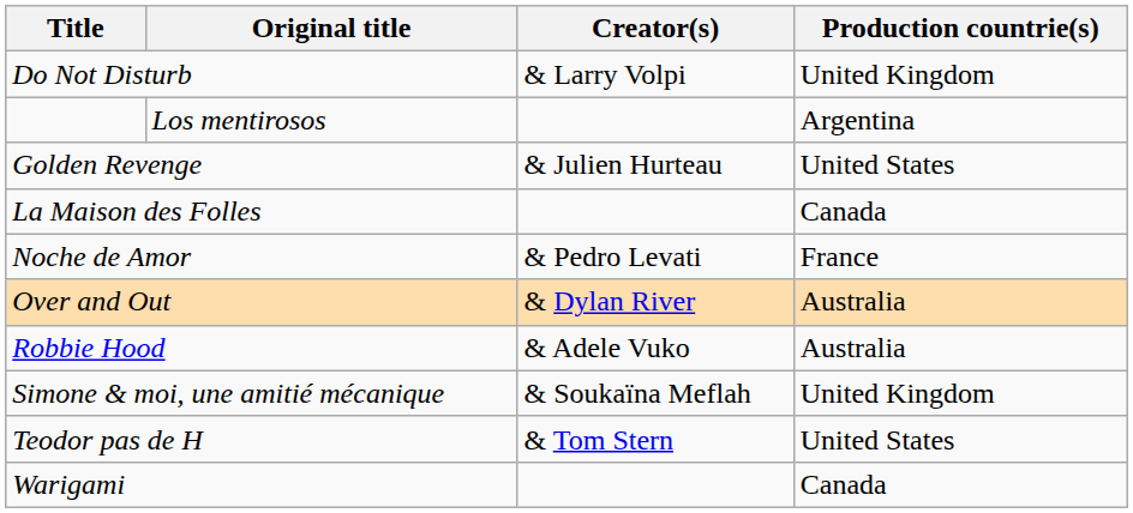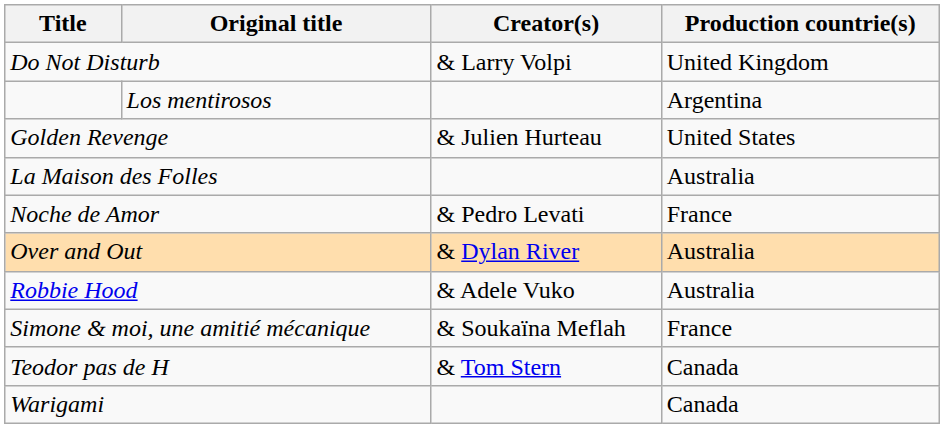 <table class="sortable wikitable" style="width:100%; margin-bottom:4px">
 <tr>
 <th scope="col">Title</th>
 <th scope="col">Original title</th>
 <th scope="col">Creator(s)</th>
 <th scope="col">Production countrie(s)</th>
 </tr>
 <tr>
 <td colspan="2"><em>Do Not Disturb</em></td>
 <td> & Larry Volpi</td>
 <td>United Kingdom</td>
 </tr>
 <tr>
 <td><em></em></td>
 <td><em>Los mentirosos</em></td>
 <td></td>
 <td>Argentina</td>
 </tr>
 <tr>
 <td colspan="2"><em>Golden Revenge</em></td>
 <td> & Julien Hurteau</td>
 <td>United States</td>
 </tr>
 <tr>
 <td colspan="2"><em>La Maison des Folles</em></td>
 <td></td>
-<td>Canada</td>
+<td>Australia</td>
 </tr>
 <tr>
 <td colspan="2"><em>Noche de Amor</em></td>
 <td> & Pedro Levati</td>
 <td>France</td>
 </tr>
 <tr style="background:#FFDEAD;">
 <td colspan="2"><em>Over and Out</em></td>
 <td> & <a href='#'>Dylan River</a></td>
 <td>Australia</td>
 </tr>
 <tr>
 <td colspan="2"><em><a href='#'>Robbie Hood</a></em></td>
 <td> & Adele Vuko</td>
 <td>Australia</td>
 </tr>
 <tr>
 <td colspan="2"><em>Simone & moi, une amitié mécanique</em></td>
 <td> & Soukaïna Meflah</td>
-<td>United Kingdom</td>
+<td>France</td>
 </tr>
 <tr>
 <td colspan="2"><em>Teodor pas de H</em></td>
 <td> & <a href='#'>Tom Stern</a></td>
-<td>United States</td>
+<td>Canada</td>
 </tr>
 <tr>
 <td colspan="2"><em>Warigami</em></td>
 <td></td>
 <td>Canada</td>
 </tr>
 </table>
